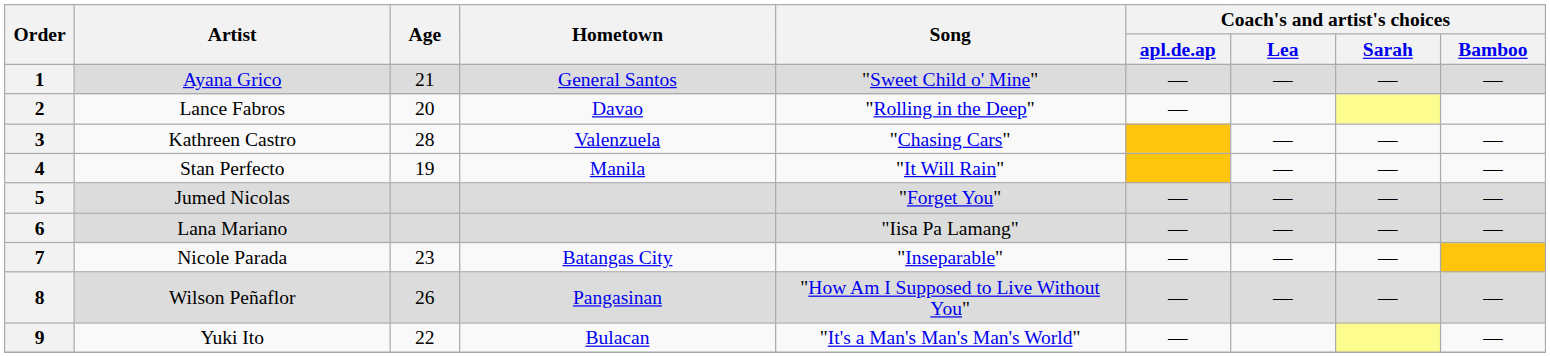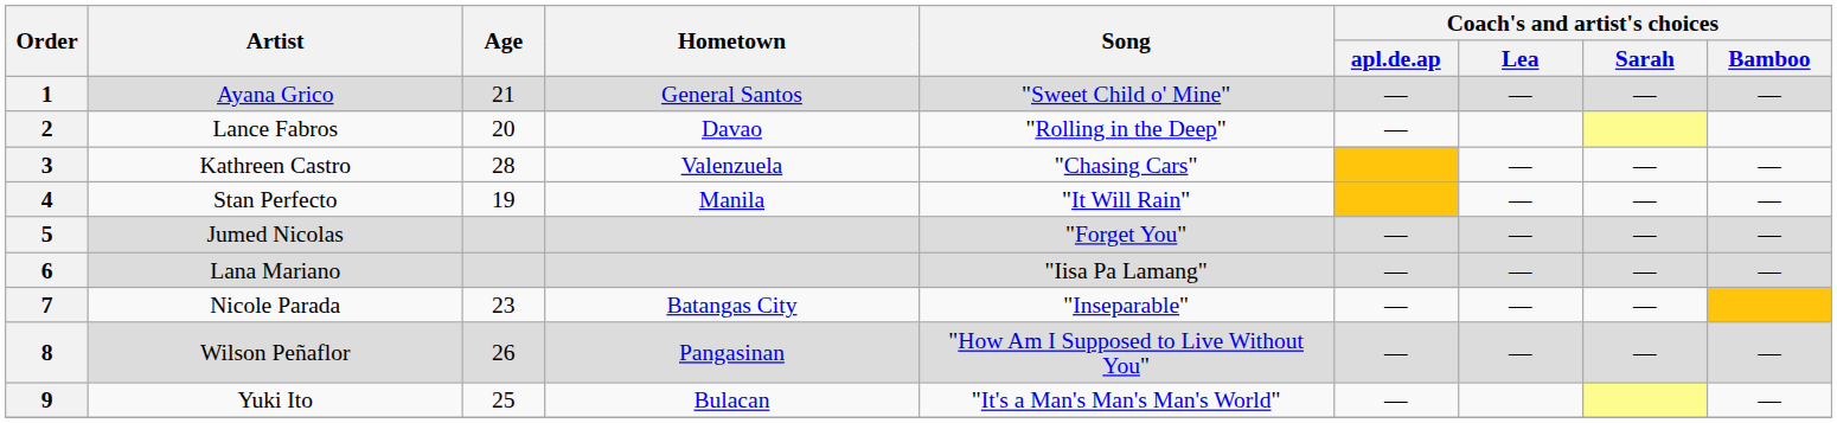 <table class="wikitable" style="text-align:center; line-height:17px; width:100%;">
 <tr>
 <th rowspan="2" scope="col" style="width:04%;">Order</th>
 <th rowspan="2" scope="col" style="width:18%;">Artist</th>
 <th rowspan="2" scope="col" style="width:04%;">Age</th>
 <th rowspan="2" scope="col" style="width:18%;">Hometown</th>
 <th rowspan="2" scope="col" style="width:20%;">Song</th>
 <th colspan="4" scope="col" style="width:24%;">Coach's and artist's choices</th>
 </tr>
 <tr>
 <th style="width:06%;"><a href='#'>apl.de.ap</a></th>
 <th style="width:06%;"><a href='#'>Lea</a></th>
 <th style="width:06%;"><a href='#'>Sarah</a></th>
 <th style="width:06%;"><a href='#'>Bamboo</a></th>
 </tr>
 <tr>
 <th scope="row">1</th>
 <td style="background:#DCDCDC;"><a href='#'>Ayana Grico</a></td>
 <td style="background:#DCDCDC;">21</td>
 <td style="background:#DCDCDC;"><a href='#'>General Santos</a></td>
 <td style="background:#DCDCDC;">"<a href='#'>Sweet Child o' Mine</a>"</td>
 <td style="background:#DCDCDC;">—</td>
 <td style="background:#DCDCDC;">—</td>
 <td style="background:#DCDCDC;">—</td>
 <td style="background:#DCDCDC;">—</td>
 </tr>
 <tr>
 <th scope="row">2</th>
 <td>Lance Fabros</td>
 <td>20</td>
 <td><a href='#'>Davao</a></td>
 <td>"<a href='#'>Rolling in the Deep</a>"</td>
 <td>—</td>
 <td><strong></strong></td>
 <td style="background:#fdfc8f;"><strong></strong></td>
 <td><strong></strong></td>
 </tr>
 <tr>
 <th scope="row">3</th>
 <td>Kathreen Castro</td>
 <td>28</td>
 <td><a href='#'>Valenzuela</a></td>
 <td>"<a href='#'>Chasing Cars</a>"</td>
 <td style="background:#FFC40C;"><strong></strong></td>
 <td>—</td>
 <td>—</td>
 <td>—</td>
 </tr>
 <tr>
 <th scope="row">4</th>
 <td>Stan Perfecto</td>
 <td>19</td>
 <td><a href='#'>Manila</a></td>
 <td>"<a href='#'>It Will Rain</a>"</td>
 <td style="background:#FFC40C;"><strong></strong></td>
 <td>—</td>
 <td>—</td>
 <td>—</td>
 </tr>
 <tr>
 <th scope="row">5</th>
 <td style="background:#DCDCDC;">Jumed Nicolas</td>
 <td style="background:#DCDCDC;"></td>
 <td style="background:#DCDCDC;"></td>
 <td style="background:#DCDCDC;">"<a href='#'>Forget You</a>"</td>
 <td style="background:#DCDCDC;">—</td>
 <td style="background:#DCDCDC;">—</td>
 <td style="background:#DCDCDC;">—</td>
 <td style="background:#DCDCDC;">—</td>
 </tr>
 <tr>
 <th scope="row">6</th>
 <td style="background:#DCDCDC;">Lana Mariano</td>
 <td style="background:#DCDCDC;"></td>
 <td style="background:#DCDCDC;"></td>
 <td style="background:#DCDCDC;">"Iisa Pa Lamang"</td>
 <td style="background:#DCDCDC;">—</td>
 <td style="background:#DCDCDC;">—</td>
 <td style="background:#DCDCDC;">—</td>
 <td style="background:#DCDCDC;">—</td>
 </tr>
 <tr>
 <th scope="row">7</th>
 <td>Nicole Parada</td>
 <td>23</td>
 <td><a href='#'>Batangas City</a></td>
 <td>"<a href='#'>Inseparable</a>"</td>
 <td>—</td>
 <td>—</td>
 <td>—</td>
 <td style="background:#FFC40C;"><strong></strong></td>
 </tr>
 <tr>
 <th scope="row">8</th>
 <td style="background:#DCDCDC;">Wilson Peñaflor</td>
 <td style="background:#DCDCDC;">26</td>
 <td style="background:#DCDCDC;"><a href='#'>Pangasinan</a></td>
 <td style="background:#DCDCDC;">"<a href='#'>How Am I Supposed to Live Without You</a>"</td>
 <td style="background:#DCDCDC;">—</td>
 <td style="background:#DCDCDC;">—</td>
 <td style="background:#DCDCDC;">—</td>
 <td style="background:#DCDCDC;">—</td>
 </tr>
 <tr>
 <th scope="row">9</th>
 <td>Yuki Ito</td>
-<td>22</td>
+<td>25</td>
 <td><a href='#'>Bulacan</a></td>
 <td>"<a href='#'>It's a Man's Man's Man's World</a>"</td>
 <td>—</td>
 <td><strong></strong></td>
 <td style="background:#fdfc8f;"><strong></strong></td>
 <td>—</td>
 </tr>
 <tr>
 </tr>
 </table>
